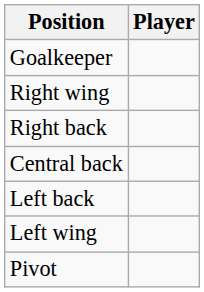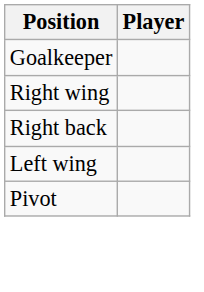 <table class="wikitable">
 <tr>
 <th>Position</th>
 <th>Player</th>
 </tr>
 <tr>
 <td>Goalkeeper</td>
 <td></td>
 </tr>
 <tr>
 <td>Right wing</td>
 <td></td>
 </tr>
 <tr>
 <td>Right back</td>
 <td></td>
 </tr>
 <tr>
-<td>Central back</td>
-<td></td>
-</tr>
-<tr>
-<td>Left back</td>
-<td></td>
-</tr>
-<tr>
 <td>Left wing</td>
 <td></td>
 </tr>
 <tr>
 <td>Pivot</td>
 <td></td>
 </tr>
 </table>
